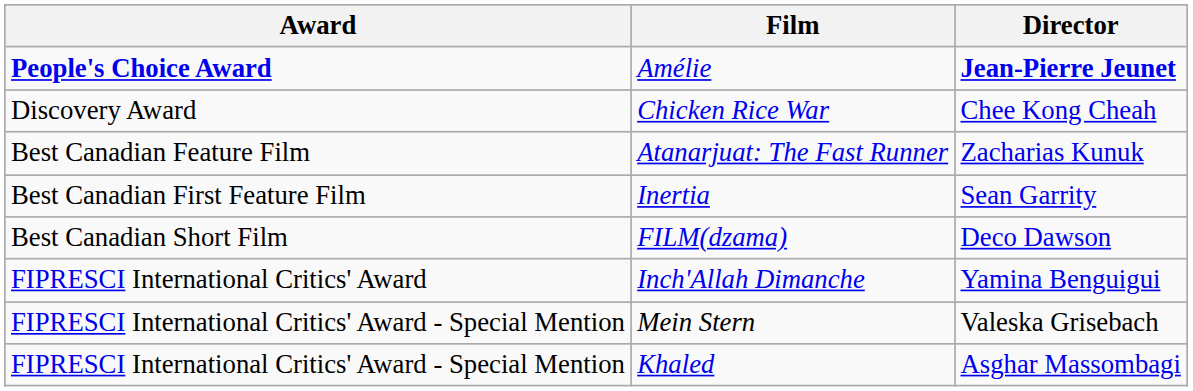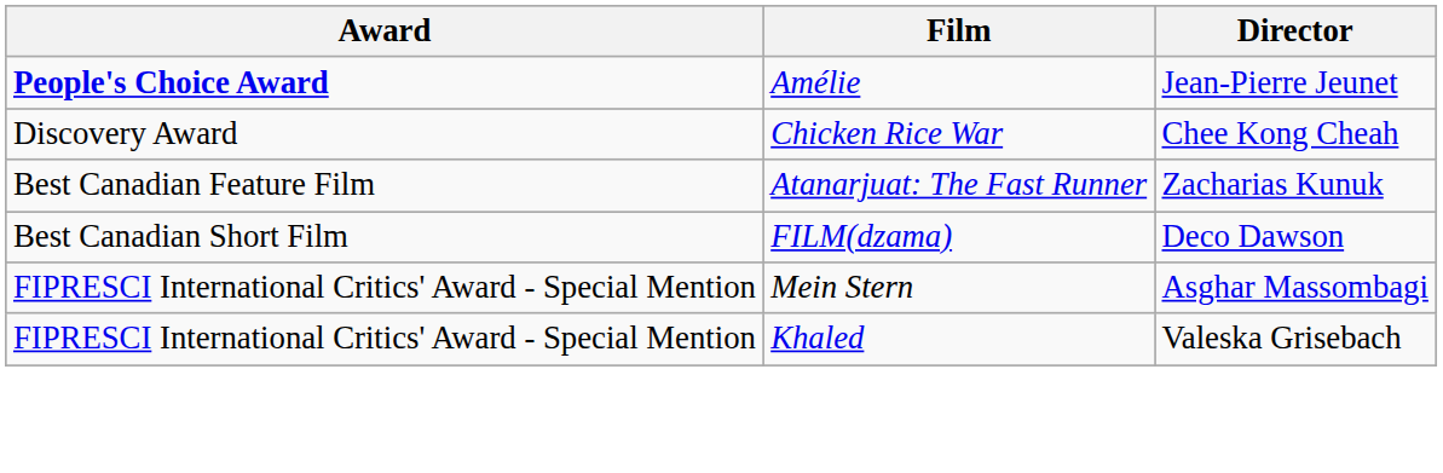 <table class="wikitable">
 <tr>
 <th>Award</th>
 <th>Film</th>
 <th>Director</th>
 </tr>
 <tr>
 <td><strong><a href='#'>People's Choice Award</a></strong></td>
 <td><em><a href='#'>Amélie</a></em></td>
-<td><strong><a href='#'>Jean-Pierre Jeunet</a></strong></td>
+<td><a href='#'>Jean-Pierre Jeunet</a></td>
 </tr>
 <tr>
 <td>Discovery Award</td>
 <td><em><a href='#'>Chicken Rice War</a></em></td>
 <td><a href='#'>Chee Kong Cheah</a></td>
 </tr>
 <tr>
 <td>Best Canadian Feature Film</td>
 <td><em><a href='#'>Atanarjuat: The Fast Runner</a></em></td>
 <td><a href='#'>Zacharias Kunuk</a></td>
 </tr>
 <tr>
-<td>Best Canadian First Feature Film</td>
-<td><em><a href='#'>Inertia</a></em></td>
-<td><a href='#'>Sean Garrity</a></td>
-</tr>
-<tr>
 <td>Best Canadian Short Film</td>
 <td><em><a href='#'>FILM(dzama)</a></em></td>
 <td><a href='#'>Deco Dawson</a></td>
 </tr>
 <tr>
-<td><a href='#'>FIPRESCI</a> International Critics' Award</td>
-<td><em><a href='#'>Inch'Allah Dimanche</a></em></td>
-<td><a href='#'>Yamina Benguigui</a></td>
-</tr>
-<tr>
 <td><a href='#'>FIPRESCI</a> International Critics' Award - Special Mention</td>
 <td><em>Mein Stern</em></td>
-<td>Valeska Grisebach</td>
+<td><a href='#'>Asghar Massombagi</a></td>
 </tr>
 <tr>
 <td><a href='#'>FIPRESCI</a> International Critics' Award - Special Mention</td>
 <td><em><a href='#'>Khaled</a></em></td>
-<td><a href='#'>Asghar Massombagi</a></td>
+<td>Valeska Grisebach</td>
 </tr>
 </table>
